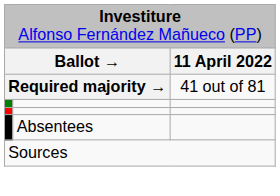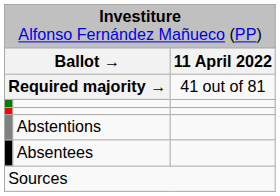 <table class="wikitable" style="text-align:center;">
 <tr>
 <td colspan="3" align="center" bgcolor="#C0C0C0"><strong>Investiture</strong><br><a href='#'>Alfonso Fernández Mañueco</a> (<a href='#'>PP</a>)</td>
 </tr>
 <tr>
 <th colspan="2" width="150px">Ballot →</th>
 <th>11 April 2022</th>
 </tr>
 <tr>
 <th colspan="2">Required majority →</th>
 <td>41 out of 81</td>
 </tr>
 <tr>
 <th width="1px" style="background:green;"></th>
 <td align="left"></td>
 <td></td>
 </tr>
 <tr>
 <th style="color:inherit;background:red;"></th>
 <td align="left"></td>
 <td></td>
 </tr>
 <tr>
+<th style="color:inherit;background:gray;"></th>
+<td align="left"><span>Abstentions</span></td>
+<td></td>
+</tr>
+<tr>
 <th style="color:inherit;background:black;"></th>
 <td align="left"><span>Absentees</span></td>
 <td></td>
 </tr>
 <tr>
 <td align="left" colspan="3">Sources</td>
 </tr>
 </table>
